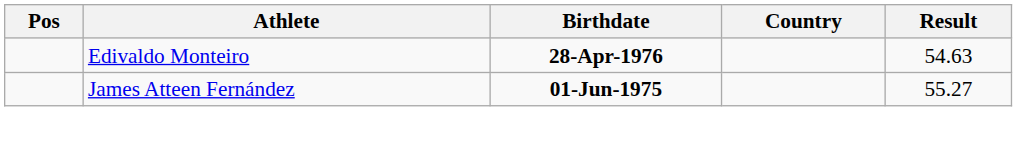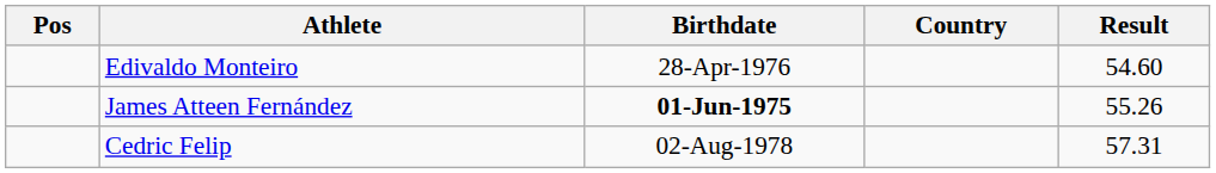 <table class="wikitable"  style="text-align:center; width:60%;">
 <tr>
 <th>Pos</th>
 <th>Athlete</th>
 <th>Birthdate</th>
 <th>Country</th>
 <th>Result</th>
 </tr>
 <tr>
 <td align=center></td>
 <td align=left><a href='#'>Edivaldo Monteiro</a></td>
-<td><strong>28-Apr-1976</strong></td>
+<td>28-Apr-1976</td>
 <td align=left></td>
-<td>54.63</td>
+<td>54.60</td>
 </tr>
 <tr>
 <td align=center></td>
 <td align=left><a href='#'>James Atteen Fernández</a></td>
 <td><strong>01-Jun-1975</strong></td>
 <td align=left></td>
-<td>55.27</td>
+<td>55.26</td>
+</tr>
+<tr>
+<td align=center></td>
+<td align=left><a href='#'>Cedric Felip</a></td>
+<td>02-Aug-1978</td>
+<td align=left></td>
+<td>57.31</td>
 </tr>
 </table>
